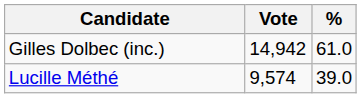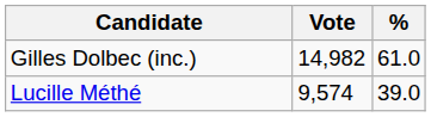 <table class="wikitable">
 <tr>
 <th bgcolor="#DDDDFF" width="200px">Candidate</th>
 <th bgcolor="#DDDDFF" width="50px">Vote</th>
 <th bgcolor="#DDDDFF" width="30px">%</th>
 </tr>
 <tr>
 <td>Gilles Dolbec (inc.)</td>
-<td>14,942</td>
+<td>14,982</td>
 <td>61.0</td>
 </tr>
 <tr>
 <td><a href='#'>Lucille Méthé</a></td>
 <td>9,574</td>
 <td>39.0</td>
 </tr>
 </table>
